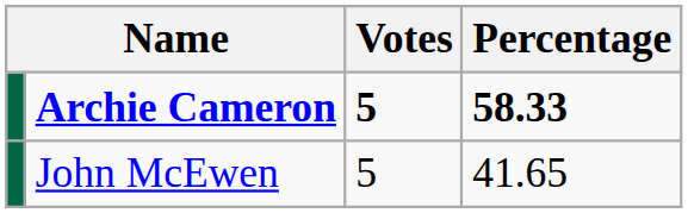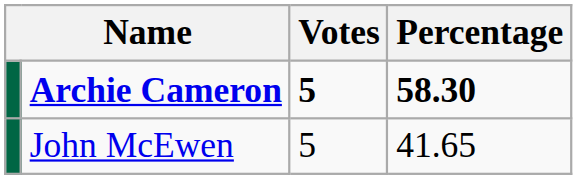 <table class="wikitable">
 <tr>
 <th colspan="2">Name</th>
 <th>Votes</th>
 <th>Percentage</th>
 </tr>
 <tr>
 <td style="background:#006644"></td>
 <td><strong><a href='#'>Archie Cameron</a></strong></td>
 <td><strong>5</strong></td>
-<td><strong>58.33</strong></td>
+<td><strong>58.30</strong></td>
 </tr>
 <tr>
 <td style="background:#006644"></td>
 <td><a href='#'>John McEwen</a></td>
 <td>5</td>
 <td>41.65</td>
 </tr>
 </table>
